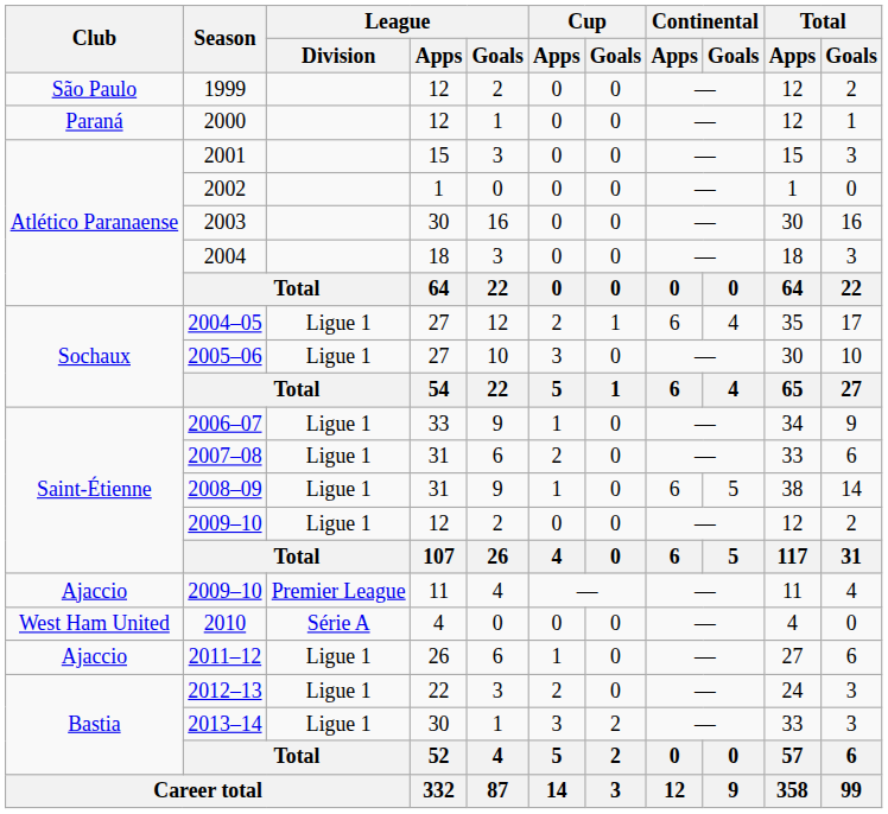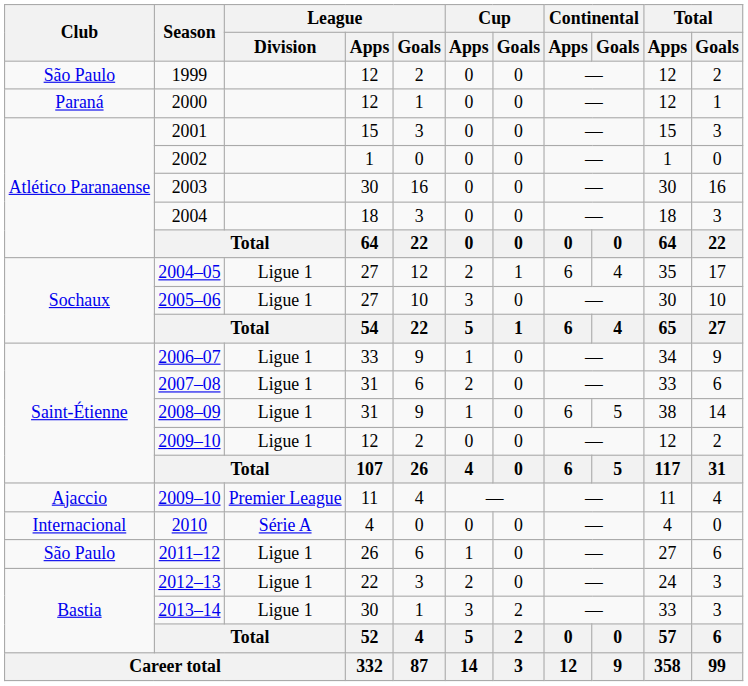 <table class="wikitable" style="text-align:center">
 <tr>
 <th rowspan="2">Club</th>
 <th rowspan="2">Season</th>
 <th colspan="3">League</th>
 <th colspan="2">Cup</th>
 <th colspan="2">Continental</th>
 <th colspan="2">Total</th>
 </tr>
 <tr>
 <th>Division</th>
 <th>Apps</th>
 <th>Goals</th>
 <th>Apps</th>
 <th>Goals</th>
 <th>Apps</th>
 <th>Goals</th>
 <th>Apps</th>
 <th>Goals</th>
 </tr>
 <tr>
 <td><a href='#'>São Paulo</a></td>
 <td>1999</td>
 <td></td>
 <td>12</td>
 <td>2</td>
 <td>0</td>
 <td>0</td>
 <td colspan="2">—</td>
 <td>12</td>
 <td>2</td>
 </tr>
 <tr>
 <td><a href='#'>Paraná</a></td>
 <td>2000</td>
 <td></td>
 <td>12</td>
 <td>1</td>
 <td>0</td>
 <td>0</td>
 <td colspan="2">—</td>
 <td>12</td>
 <td>1</td>
 </tr>
 <tr>
 <td rowspan="5"><a href='#'>Atlético Paranaense</a></td>
 <td>2001</td>
 <td></td>
 <td>15</td>
 <td>3</td>
 <td>0</td>
 <td>0</td>
 <td colspan="2">—</td>
 <td>15</td>
 <td>3</td>
 </tr>
 <tr>
 <td>2002</td>
 <td></td>
 <td>1</td>
 <td>0</td>
 <td>0</td>
 <td>0</td>
 <td colspan="2">—</td>
 <td>1</td>
 <td>0</td>
 </tr>
 <tr>
 <td>2003</td>
 <td></td>
 <td>30</td>
 <td>16</td>
 <td>0</td>
 <td>0</td>
 <td colspan="2">—</td>
 <td>30</td>
 <td>16</td>
 </tr>
 <tr>
 <td>2004</td>
 <td></td>
 <td>18</td>
 <td>3</td>
 <td>0</td>
 <td>0</td>
 <td colspan="2">—</td>
 <td>18</td>
 <td>3</td>
 </tr>
 <tr>
 <th colspan="2">Total</th>
 <th>64</th>
 <th>22</th>
 <th>0</th>
 <th>0</th>
 <th>0</th>
 <th>0</th>
 <th>64</th>
 <th>22</th>
 </tr>
 <tr>
 <td rowspan="3"><a href='#'>Sochaux</a></td>
 <td><a href='#'>2004–05</a></td>
 <td>Ligue 1</td>
 <td>27</td>
 <td>12</td>
 <td>2</td>
 <td>1</td>
 <td>6</td>
 <td>4</td>
 <td>35</td>
 <td>17</td>
 </tr>
 <tr>
 <td><a href='#'>2005–06</a></td>
 <td>Ligue 1</td>
 <td>27</td>
 <td>10</td>
 <td>3</td>
 <td>0</td>
 <td colspan="2">—</td>
 <td>30</td>
 <td>10</td>
 </tr>
 <tr>
 <th colspan="2">Total</th>
 <th>54</th>
 <th>22</th>
 <th>5</th>
 <th>1</th>
 <th>6</th>
 <th>4</th>
 <th>65</th>
 <th>27</th>
 </tr>
 <tr>
 <td rowspan="5"><a href='#'>Saint-Étienne</a></td>
 <td><a href='#'>2006–07</a></td>
 <td>Ligue 1</td>
 <td>33</td>
 <td>9</td>
 <td>1</td>
 <td>0</td>
 <td colspan="2">—</td>
 <td>34</td>
 <td>9</td>
 </tr>
 <tr>
 <td><a href='#'>2007–08</a></td>
 <td>Ligue 1</td>
 <td>31</td>
 <td>6</td>
 <td>2</td>
 <td>0</td>
 <td colspan="2">—</td>
 <td>33</td>
 <td>6</td>
 </tr>
 <tr>
 <td><a href='#'>2008–09</a></td>
 <td>Ligue 1</td>
 <td>31</td>
 <td>9</td>
 <td>1</td>
 <td>0</td>
 <td>6</td>
 <td>5</td>
 <td>38</td>
 <td>14</td>
 </tr>
 <tr>
 <td><a href='#'>2009–10</a></td>
 <td>Ligue 1</td>
 <td>12</td>
 <td>2</td>
 <td>0</td>
 <td>0</td>
 <td colspan="2">—</td>
 <td>12</td>
 <td>2</td>
 </tr>
 <tr>
 <th colspan="2">Total</th>
 <th>107</th>
 <th>26</th>
 <th>4</th>
 <th>0</th>
 <th>6</th>
 <th>5</th>
 <th>117</th>
 <th>31</th>
 </tr>
 <tr>
 <td><a href='#'>Ajaccio</a></td>
 <td><a href='#'>2009–10</a></td>
 <td><a href='#'>Premier League</a></td>
 <td>11</td>
 <td>4</td>
 <td colspan="2">—</td>
 <td colspan="2">—</td>
 <td>11</td>
 <td>4</td>
 </tr>
 <tr>
-<td><a href='#'>West Ham United</a></td>
+<td><a href='#'>Internacional</a></td>
 <td><a href='#'>2010</a></td>
 <td><a href='#'>Série A</a></td>
 <td>4</td>
 <td>0</td>
 <td>0</td>
 <td>0</td>
 <td colspan="2">—</td>
 <td>4</td>
 <td>0</td>
 </tr>
 <tr>
-<td><a href='#'>Ajaccio</a></td>
+<td><a href='#'>São Paulo</a></td>
 <td><a href='#'>2011–12</a></td>
 <td>Ligue 1</td>
 <td>26</td>
 <td>6</td>
 <td>1</td>
 <td>0</td>
 <td colspan="2">—</td>
 <td>27</td>
 <td>6</td>
 </tr>
 <tr>
 <td rowspan="3"><a href='#'>Bastia</a></td>
 <td><a href='#'>2012–13</a></td>
 <td>Ligue 1</td>
 <td>22</td>
 <td>3</td>
 <td>2</td>
 <td>0</td>
 <td colspan="2">—</td>
 <td>24</td>
 <td>3</td>
 </tr>
 <tr>
 <td><a href='#'>2013–14</a></td>
 <td>Ligue 1</td>
 <td>30</td>
 <td>1</td>
 <td>3</td>
 <td>2</td>
 <td colspan="2">—</td>
 <td>33</td>
 <td>3</td>
 </tr>
 <tr>
 <th colspan="2">Total</th>
 <th>52</th>
 <th>4</th>
 <th>5</th>
 <th>2</th>
 <th>0</th>
 <th>0</th>
 <th>57</th>
 <th>6</th>
 </tr>
 <tr>
 <th colspan="3">Career total</th>
 <th>332</th>
 <th>87</th>
 <th>14</th>
 <th>3</th>
 <th>12</th>
 <th>9</th>
 <th>358</th>
 <th>99</th>
 </tr>
 </table>
